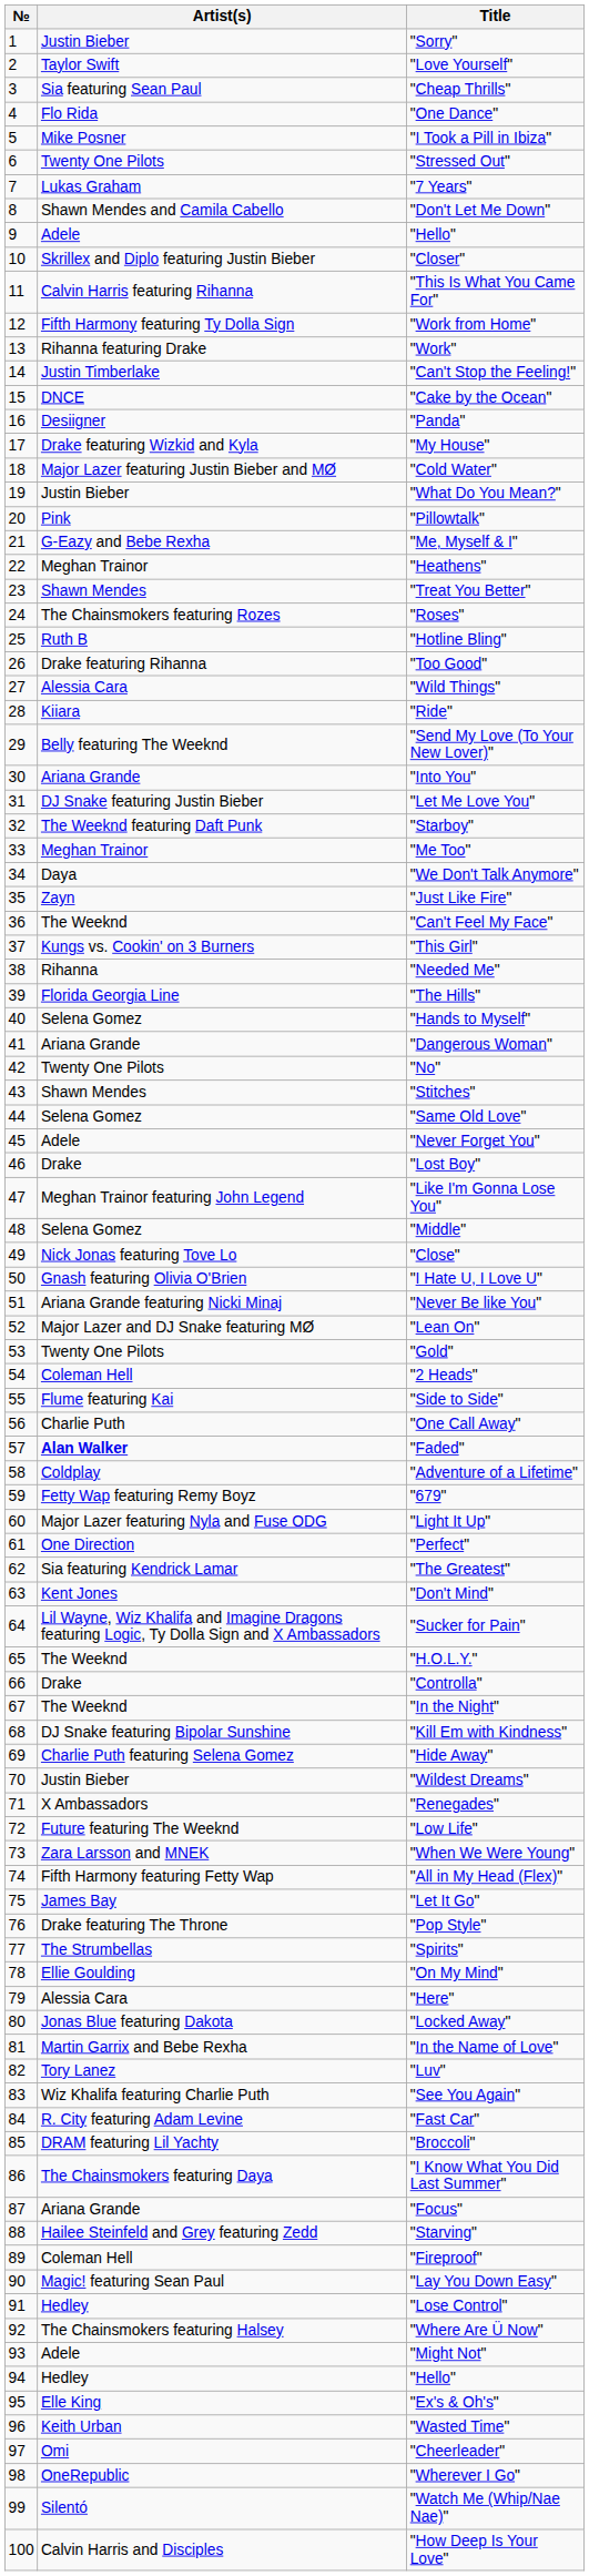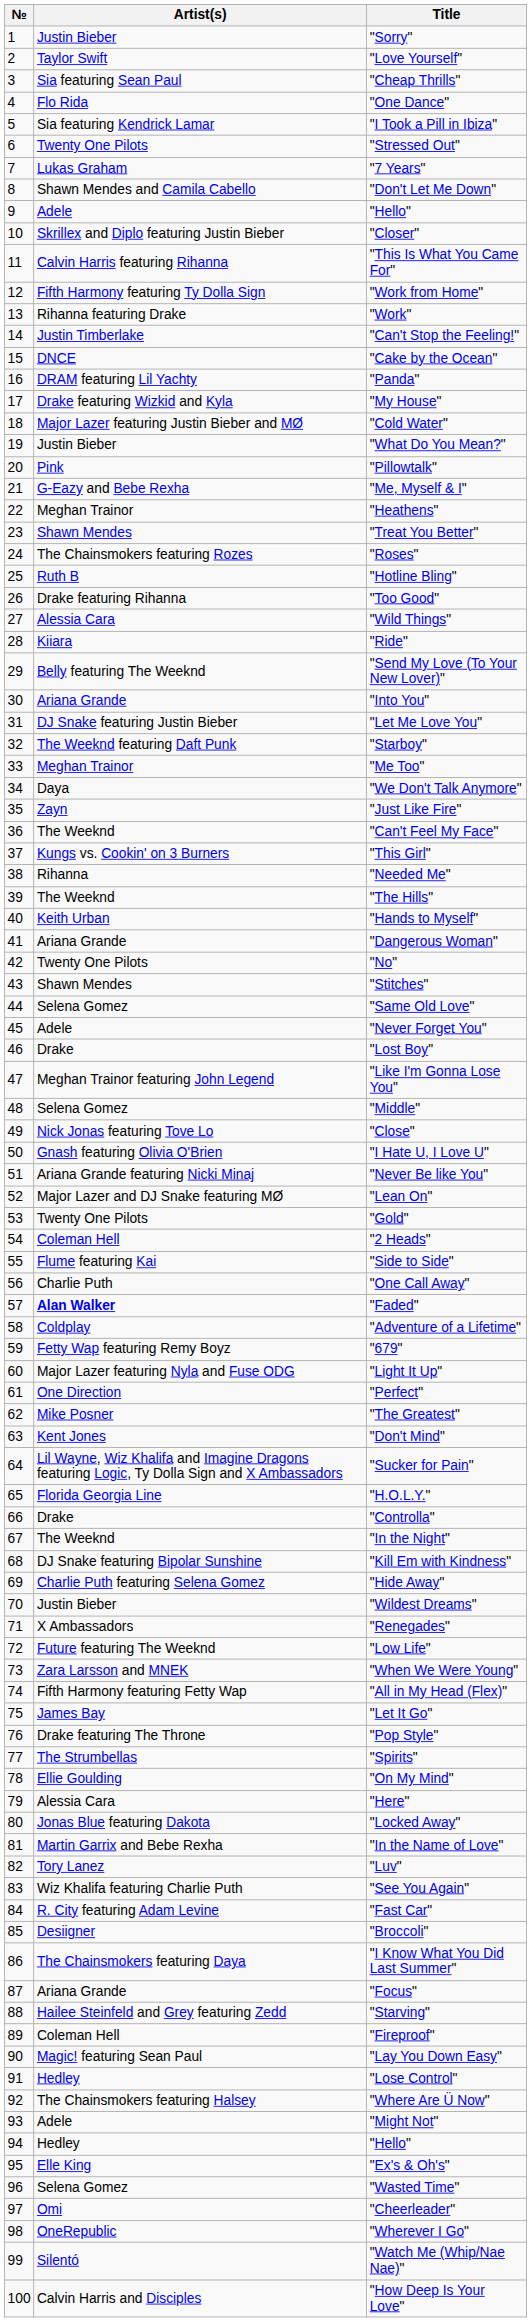 <table class="wikitable">
 <tr>
 <th>№</th>
 <th>Artist(s)</th>
 <th>Title</th>
 </tr>
 <tr>
 <td>1</td>
 <td><a href='#'>Justin Bieber</a></td>
 <td>"<a href='#'>Sorry</a>"</td>
 </tr>
 <tr>
 <td>2</td>
 <td><a href='#'>Taylor Swift</a></td>
 <td>"<a href='#'>Love Yourself</a>"</td>
 </tr>
 <tr>
 <td>3</td>
 <td><a href='#'>Sia</a> featuring <a href='#'>Sean Paul</a></td>
 <td>"<a href='#'>Cheap Thrills</a>"</td>
 </tr>
 <tr>
 <td>4</td>
 <td><a href='#'>Flo Rida</a></td>
 <td>"<a href='#'>One Dance</a>"</td>
 </tr>
 <tr>
 <td>5</td>
-<td><a href='#'>Mike Posner</a></td>
+<td>Sia featuring <a href='#'>Kendrick Lamar</a></td>
 <td>"<a href='#'>I Took a Pill in Ibiza</a>"</td>
 </tr>
 <tr>
 <td>6</td>
 <td><a href='#'>Twenty One Pilots</a></td>
 <td>"<a href='#'>Stressed Out</a>"</td>
 </tr>
 <tr>
 <td>7</td>
 <td><a href='#'>Lukas Graham</a></td>
 <td>"<a href='#'>7 Years</a>"</td>
 </tr>
 <tr>
 <td>8</td>
 <td>Shawn Mendes and <a href='#'>Camila Cabello</a></td>
 <td>"<a href='#'>Don't Let Me Down</a>"</td>
 </tr>
 <tr>
 <td>9</td>
 <td><a href='#'>Adele</a></td>
 <td>"<a href='#'>Hello</a>"</td>
 </tr>
 <tr>
 <td>10</td>
 <td><a href='#'>Skrillex</a> and <a href='#'>Diplo</a> featuring Justin Bieber</td>
 <td>"<a href='#'>Closer</a>"</td>
 </tr>
 <tr>
 <td>11</td>
 <td><a href='#'>Calvin Harris</a> featuring <a href='#'>Rihanna</a></td>
 <td>"<a href='#'>This Is What You Came For</a>"</td>
 </tr>
 <tr>
 <td>12</td>
 <td><a href='#'>Fifth Harmony</a> featuring <a href='#'>Ty Dolla Sign</a></td>
 <td>"<a href='#'>Work from Home</a>"</td>
 </tr>
 <tr>
 <td>13</td>
 <td>Rihanna featuring Drake</td>
 <td>"<a href='#'>Work</a>"</td>
 </tr>
 <tr>
 <td>14</td>
 <td><a href='#'>Justin Timberlake</a></td>
 <td>"<a href='#'>Can't Stop the Feeling!</a>"</td>
 </tr>
 <tr>
 <td>15</td>
 <td><a href='#'>DNCE</a></td>
 <td>"<a href='#'>Cake by the Ocean</a>"</td>
 </tr>
 <tr>
 <td>16</td>
-<td><a href='#'>Desiigner</a></td>
+<td><a href='#'>DRAM</a> featuring <a href='#'>Lil Yachty</a></td>
 <td>"<a href='#'>Panda</a>"</td>
 </tr>
 <tr>
 <td>17</td>
 <td><a href='#'>Drake</a> featuring <a href='#'>Wizkid</a> and <a href='#'>Kyla</a></td>
 <td>"<a href='#'>My House</a>"</td>
 </tr>
 <tr>
 <td>18</td>
 <td><a href='#'>Major Lazer</a> featuring Justin Bieber and <a href='#'>MØ</a></td>
 <td>"<a href='#'>Cold Water</a>"</td>
 </tr>
 <tr>
 <td>19</td>
 <td>Justin Bieber</td>
 <td>"<a href='#'>What Do You Mean?</a>"</td>
 </tr>
 <tr>
 <td>20</td>
 <td><a href='#'>Pink</a></td>
 <td>"<a href='#'>Pillowtalk</a>"</td>
 </tr>
 <tr>
 <td>21</td>
 <td><a href='#'>G-Eazy</a> and <a href='#'>Bebe Rexha</a></td>
 <td>"<a href='#'>Me, Myself & I</a>"</td>
 </tr>
 <tr>
 <td>22</td>
 <td>Meghan Trainor</td>
 <td>"<a href='#'>Heathens</a>"</td>
 </tr>
 <tr>
 <td>23</td>
 <td><a href='#'>Shawn Mendes</a></td>
 <td>"<a href='#'>Treat You Better</a>"</td>
 </tr>
 <tr>
 <td>24</td>
 <td>The Chainsmokers featuring <a href='#'>Rozes</a></td>
 <td>"<a href='#'>Roses</a>"</td>
 </tr>
 <tr>
 <td>25</td>
 <td><a href='#'>Ruth B</a></td>
 <td>"<a href='#'>Hotline Bling</a>"</td>
 </tr>
 <tr>
 <td>26</td>
 <td>Drake featuring Rihanna</td>
 <td>"<a href='#'>Too Good</a>"</td>
 </tr>
 <tr>
 <td>27</td>
 <td><a href='#'>Alessia Cara</a></td>
 <td>"<a href='#'>Wild Things</a>"</td>
 </tr>
 <tr>
 <td>28</td>
 <td><a href='#'>Kiiara</a></td>
 <td>"<a href='#'>Ride</a>"</td>
 </tr>
 <tr>
 <td>29</td>
 <td><a href='#'>Belly</a> featuring The Weeknd</td>
 <td>"<a href='#'>Send My Love (To Your New Lover)</a>"</td>
 </tr>
 <tr>
 <td>30</td>
 <td><a href='#'>Ariana Grande</a></td>
 <td>"<a href='#'>Into You</a>"</td>
 </tr>
 <tr>
 <td>31</td>
 <td><a href='#'>DJ Snake</a> featuring Justin Bieber</td>
 <td>"<a href='#'>Let Me Love You</a>"</td>
 </tr>
 <tr>
 <td>32</td>
 <td><a href='#'>The Weeknd</a> featuring <a href='#'>Daft Punk</a></td>
 <td>"<a href='#'>Starboy</a>"</td>
 </tr>
 <tr>
 <td>33</td>
 <td><a href='#'>Meghan Trainor</a></td>
 <td>"<a href='#'>Me Too</a>"</td>
 </tr>
 <tr>
 <td>34</td>
 <td>Daya</td>
 <td>"<a href='#'>We Don't Talk Anymore</a>"</td>
 </tr>
 <tr>
 <td>35</td>
 <td><a href='#'>Zayn</a></td>
 <td>"<a href='#'>Just Like Fire</a>"</td>
 </tr>
 <tr>
 <td>36</td>
 <td>The Weeknd</td>
 <td>"<a href='#'>Can't Feel My Face</a>"</td>
 </tr>
 <tr>
 <td>37</td>
 <td><a href='#'>Kungs</a> vs. <a href='#'>Cookin' on 3 Burners</a></td>
 <td>"<a href='#'>This Girl</a>"</td>
 </tr>
 <tr>
 <td>38</td>
 <td>Rihanna</td>
 <td>"<a href='#'>Needed Me</a>"</td>
 </tr>
 <tr>
 <td>39</td>
-<td><a href='#'>Florida Georgia Line</a></td>
+<td>The Weeknd</td>
 <td>"<a href='#'>The Hills</a>"</td>
 </tr>
 <tr>
 <td>40</td>
-<td>Selena Gomez</td>
+<td><a href='#'>Keith Urban</a></td>
 <td>"<a href='#'>Hands to Myself</a>"</td>
 </tr>
 <tr>
 <td>41</td>
 <td>Ariana Grande</td>
 <td>"<a href='#'>Dangerous Woman</a>"</td>
 </tr>
 <tr>
 <td>42</td>
 <td>Twenty One Pilots</td>
 <td>"<a href='#'>No</a>"</td>
 </tr>
 <tr>
 <td>43</td>
 <td>Shawn Mendes</td>
 <td>"<a href='#'>Stitches</a>"</td>
 </tr>
 <tr>
 <td>44</td>
 <td>Selena Gomez</td>
 <td>"<a href='#'>Same Old Love</a>"</td>
 </tr>
 <tr>
 <td>45</td>
 <td>Adele</td>
 <td>"<a href='#'>Never Forget You</a>"</td>
 </tr>
 <tr>
 <td>46</td>
 <td>Drake</td>
 <td>"<a href='#'>Lost Boy</a>"</td>
 </tr>
 <tr>
 <td>47</td>
 <td>Meghan Trainor featuring <a href='#'>John Legend</a></td>
 <td>"<a href='#'>Like I'm Gonna Lose You</a>"</td>
 </tr>
 <tr>
 <td>48</td>
 <td>Selena Gomez</td>
 <td>"<a href='#'>Middle</a>"</td>
 </tr>
 <tr>
 <td>49</td>
 <td><a href='#'>Nick Jonas</a> featuring <a href='#'>Tove Lo</a></td>
 <td>"<a href='#'>Close</a>"</td>
 </tr>
 <tr>
 <td>50</td>
 <td><a href='#'>Gnash</a> featuring <a href='#'>Olivia O'Brien</a></td>
 <td>"<a href='#'>I Hate U, I Love U</a>"</td>
 </tr>
 <tr>
 <td>51</td>
 <td>Ariana Grande featuring <a href='#'>Nicki Minaj</a></td>
 <td>"<a href='#'>Never Be like You</a>"</td>
 </tr>
 <tr>
 <td>52</td>
 <td>Major Lazer and DJ Snake featuring MØ</td>
 <td>"<a href='#'>Lean On</a>"</td>
 </tr>
 <tr>
 <td>53</td>
 <td>Twenty One Pilots</td>
 <td>"<a href='#'>Gold</a>"</td>
 </tr>
 <tr>
 <td>54</td>
 <td><a href='#'>Coleman Hell</a></td>
 <td>"<a href='#'>2 Heads</a>"</td>
 </tr>
 <tr>
 <td>55</td>
 <td><a href='#'>Flume</a> featuring <a href='#'>Kai</a></td>
 <td>"<a href='#'>Side to Side</a>"</td>
 </tr>
 <tr>
 <td>56</td>
 <td>Charlie Puth</td>
 <td>"<a href='#'>One Call Away</a>"</td>
 </tr>
 <tr>
 <td>57</td>
 <td><strong><a href='#'>Alan Walker</a></strong></td>
 <td>"<a href='#'>Faded</a>"</td>
 </tr>
 <tr>
 <td>58</td>
 <td><a href='#'>Coldplay</a></td>
 <td>"<a href='#'>Adventure of a Lifetime</a>"</td>
 </tr>
 <tr>
 <td>59</td>
 <td><a href='#'>Fetty Wap</a> featuring Remy Boyz</td>
 <td>"<a href='#'>679</a>"</td>
 </tr>
 <tr>
 <td>60</td>
 <td>Major Lazer featuring <a href='#'>Nyla</a> and <a href='#'>Fuse ODG</a></td>
 <td>"<a href='#'>Light It Up</a>"</td>
 </tr>
 <tr>
 <td>61</td>
 <td><a href='#'>One Direction</a></td>
 <td>"<a href='#'>Perfect</a>"</td>
 </tr>
 <tr>
 <td>62</td>
-<td>Sia featuring <a href='#'>Kendrick Lamar</a></td>
+<td><a href='#'>Mike Posner</a></td>
 <td>"<a href='#'>The Greatest</a>"</td>
 </tr>
 <tr>
 <td>63</td>
 <td><a href='#'>Kent Jones</a></td>
 <td>"<a href='#'>Don't Mind</a>"</td>
 </tr>
 <tr>
 <td>64</td>
 <td><a href='#'>Lil Wayne</a>, <a href='#'>Wiz Khalifa</a> and <a href='#'>Imagine Dragons</a> featuring <a href='#'>Logic</a>, Ty Dolla Sign and <a href='#'>X Ambassadors</a></td>
 <td>"<a href='#'>Sucker for Pain</a>"</td>
 </tr>
 <tr>
 <td>65</td>
-<td>The Weeknd</td>
+<td><a href='#'>Florida Georgia Line</a></td>
 <td>"<a href='#'>H.O.L.Y.</a>"</td>
 </tr>
 <tr>
 <td>66</td>
 <td>Drake</td>
 <td>"<a href='#'>Controlla</a>"</td>
 </tr>
 <tr>
 <td>67</td>
 <td>The Weeknd</td>
 <td>"<a href='#'>In the Night</a>"</td>
 </tr>
 <tr>
 <td>68</td>
 <td>DJ Snake featuring <a href='#'>Bipolar Sunshine</a></td>
 <td>"<a href='#'>Kill Em with Kindness</a>"</td>
 </tr>
 <tr>
 <td>69</td>
 <td><a href='#'>Charlie Puth</a> featuring <a href='#'>Selena Gomez</a></td>
 <td>"<a href='#'>Hide Away</a>"</td>
 </tr>
 <tr>
 <td>70</td>
 <td>Justin Bieber</td>
 <td>"<a href='#'>Wildest Dreams</a>"</td>
 </tr>
 <tr>
 <td>71</td>
 <td>X Ambassadors</td>
 <td>"<a href='#'>Renegades</a>"</td>
 </tr>
 <tr>
 <td>72</td>
 <td><a href='#'>Future</a> featuring The Weeknd</td>
 <td>"<a href='#'>Low Life</a>"</td>
 </tr>
 <tr>
 <td>73</td>
 <td><a href='#'>Zara Larsson</a> and <a href='#'>MNEK</a></td>
 <td>"<a href='#'>When We Were Young</a>"</td>
 </tr>
 <tr>
 <td>74</td>
 <td>Fifth Harmony featuring Fetty Wap</td>
 <td>"<a href='#'>All in My Head (Flex)</a>"</td>
 </tr>
 <tr>
 <td>75</td>
 <td><a href='#'>James Bay</a></td>
 <td>"<a href='#'>Let It Go</a>"</td>
 </tr>
 <tr>
 <td>76</td>
 <td>Drake featuring The Throne</td>
 <td>"<a href='#'>Pop Style</a>"</td>
 </tr>
 <tr>
 <td>77</td>
 <td><a href='#'>The Strumbellas</a></td>
 <td>"<a href='#'>Spirits</a>"</td>
 </tr>
 <tr>
 <td>78</td>
 <td><a href='#'>Ellie Goulding</a></td>
 <td>"<a href='#'>On My Mind</a>"</td>
 </tr>
 <tr>
 <td>79</td>
 <td>Alessia Cara</td>
 <td>"<a href='#'>Here</a>"</td>
 </tr>
 <tr>
 <td>80</td>
 <td><a href='#'>Jonas Blue</a> featuring <a href='#'>Dakota</a></td>
 <td>"<a href='#'>Locked Away</a>"</td>
 </tr>
 <tr>
 <td>81</td>
 <td><a href='#'>Martin Garrix</a> and Bebe Rexha</td>
 <td>"<a href='#'>In the Name of Love</a>"</td>
 </tr>
 <tr>
 <td>82</td>
 <td><a href='#'>Tory Lanez</a></td>
 <td>"<a href='#'>Luv</a>"</td>
 </tr>
 <tr>
 <td>83</td>
 <td>Wiz Khalifa featuring Charlie Puth</td>
 <td>"<a href='#'>See You Again</a>"</td>
 </tr>
 <tr>
 <td>84</td>
 <td><a href='#'>R. City</a> featuring <a href='#'>Adam Levine</a></td>
 <td>"<a href='#'>Fast Car</a>"</td>
 </tr>
 <tr>
 <td>85</td>
-<td><a href='#'>DRAM</a> featuring <a href='#'>Lil Yachty</a></td>
+<td><a href='#'>Desiigner</a></td>
 <td>"<a href='#'>Broccoli</a>"</td>
 </tr>
 <tr>
 <td>86</td>
 <td><a href='#'>The Chainsmokers</a> featuring <a href='#'>Daya</a></td>
 <td>"<a href='#'>I Know What You Did Last Summer</a>"</td>
 </tr>
 <tr>
 <td>87</td>
 <td>Ariana Grande</td>
 <td>"<a href='#'>Focus</a>"</td>
 </tr>
 <tr>
 <td>88</td>
 <td><a href='#'>Hailee Steinfeld</a> and <a href='#'>Grey</a> featuring <a href='#'>Zedd</a></td>
 <td>"<a href='#'>Starving</a>"</td>
 </tr>
 <tr>
 <td>89</td>
 <td>Coleman Hell</td>
 <td>"<a href='#'>Fireproof</a>"</td>
 </tr>
 <tr>
 <td>90</td>
 <td><a href='#'>Magic!</a> featuring Sean Paul</td>
 <td>"<a href='#'>Lay You Down Easy</a>"</td>
 </tr>
 <tr>
 <td>91</td>
 <td><a href='#'>Hedley</a></td>
 <td>"<a href='#'>Lose Control</a>"</td>
 </tr>
 <tr>
 <td>92</td>
 <td>The Chainsmokers featuring <a href='#'>Halsey</a></td>
 <td>"<a href='#'>Where Are Ü Now</a>"</td>
 </tr>
 <tr>
 <td>93</td>
 <td>Adele</td>
 <td>"<a href='#'>Might Not</a>"</td>
 </tr>
 <tr>
 <td>94</td>
 <td>Hedley</td>
 <td>"<a href='#'>Hello</a>"</td>
 </tr>
 <tr>
 <td>95</td>
 <td><a href='#'>Elle King</a></td>
 <td>"<a href='#'>Ex's & Oh's</a>"</td>
 </tr>
 <tr>
 <td>96</td>
-<td><a href='#'>Keith Urban</a></td>
+<td>Selena Gomez</td>
 <td>"<a href='#'>Wasted Time</a>"</td>
 </tr>
 <tr>
 <td>97</td>
 <td><a href='#'>Omi</a></td>
 <td>"<a href='#'>Cheerleader</a>"</td>
 </tr>
 <tr>
 <td>98</td>
 <td><a href='#'>OneRepublic</a></td>
 <td>"<a href='#'>Wherever I Go</a>"</td>
 </tr>
 <tr>
 <td>99</td>
 <td><a href='#'>Silentó</a></td>
 <td>"<a href='#'>Watch Me (Whip/Nae Nae)</a>"</td>
 </tr>
 <tr>
 <td>100</td>
 <td>Calvin Harris and <a href='#'>Disciples</a></td>
 <td>"<a href='#'>How Deep Is Your Love</a>"</td>
 </tr>
 </table>
